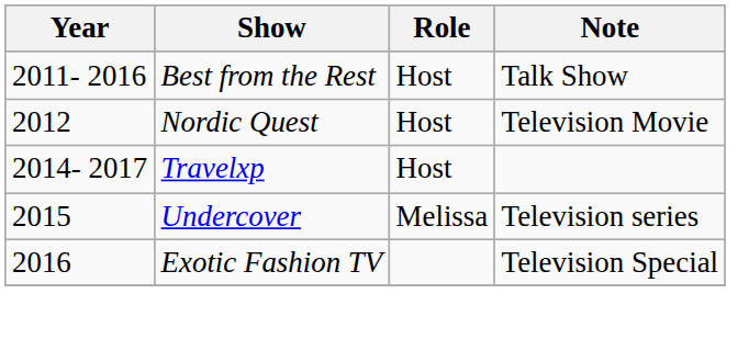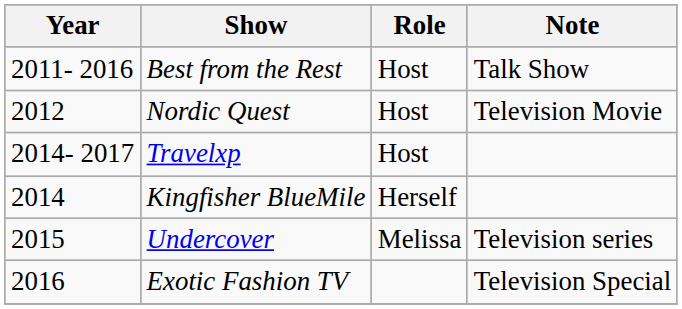 <table class="wikitable sortable">
 <tr style="background:#ccc; text-align:center;">
 <th>Year</th>
 <th>Show</th>
 <th>Role</th>
 <th>Note</th>
 </tr>
 <tr>
 <td>2011- 2016</td>
 <td><em>Best from the Rest</em></td>
 <td>Host</td>
 <td>Talk Show</td>
 </tr>
 <tr>
 <td>2012</td>
 <td><em>Nordic Quest</em></td>
 <td>Host</td>
 <td>Television Movie</td>
 </tr>
 <tr>
 <td>2014- 2017</td>
 <td><em><a href='#'>Travelxp</a></em></td>
 <td>Host</td>
 <td></td>
 </tr>
 <tr>
+<td>2014</td>
+<td><em>Kingfisher BlueMile</em></td>
+<td>Herself</td>
+<td></td>
+</tr>
+<tr>
 <td>2015</td>
 <td><em><a href='#'>Undercover</a></em></td>
 <td>Melissa</td>
 <td>Television series</td>
 </tr>
 <tr>
 <td>2016</td>
 <td><em>Exotic Fashion TV </em></td>
 <td></td>
 <td>Television Special</td>
 </tr>
 <tr>
 </tr>
 </table>
